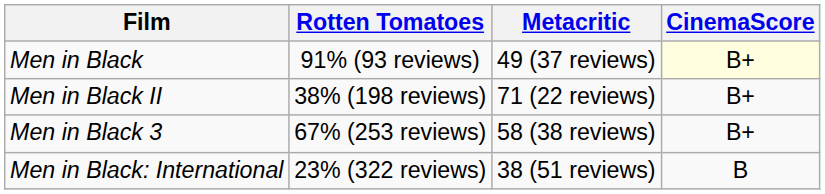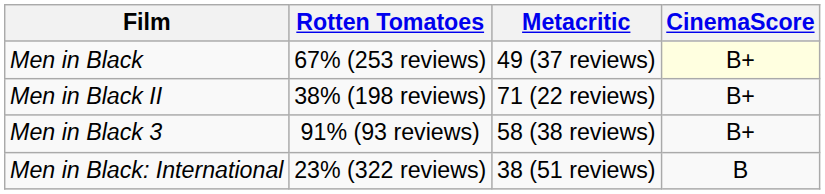 <table class="wikitable plainrowheaders" style="text-align:center;">
 <tr>
 <th><strong>Film</strong></th>
 <th><strong><a href='#'>Rotten Tomatoes</a></strong></th>
 <th><strong><a href='#'>Metacritic</a></strong></th>
 <th><strong><a href='#'>CinemaScore</a></strong></th>
 </tr>
 <tr>
 <td style="text-align:left"><em>Men in Black</em></td>
-<td>91% (93 reviews)</td>
+<td>67% (253 reviews)</td>
 <td>49 (37 reviews)</td>
 <td style="background: lightyellow;">B+</td>
 </tr>
 <tr>
 <td style="text-align:left"><em>Men in Black II</em></td>
 <td>38% (198 reviews)</td>
 <td>71 (22 reviews)</td>
 <td>B+</td>
 </tr>
 <tr>
 <td style="text-align:left"><em>Men in Black 3</em></td>
-<td>67% (253 reviews)</td>
+<td>91% (93 reviews)</td>
 <td>58 (38 reviews)</td>
 <td>B+</td>
 </tr>
 <tr>
 <td style="text-align:left"><em>Men in Black: International</em></td>
 <td>23% (322 reviews)</td>
 <td>38 (51 reviews)</td>
 <td>B</td>
 </tr>
 </table>
